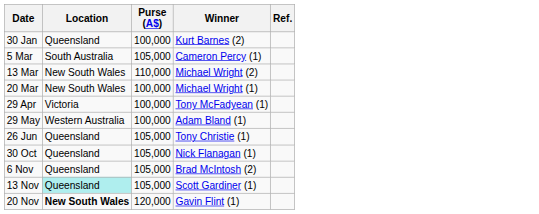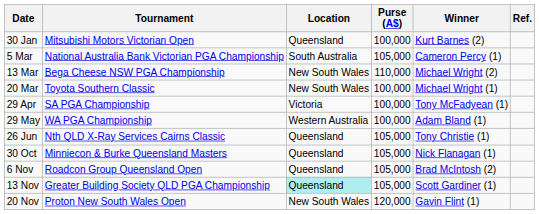 <table class="wikitable" style="font-size:95%">
 <tr>
 <th>Date</th>
+<th>Tournament</th>
 <th>Location</th>
 <th>Purse<br>(<a href='#'>A$</a>)</th>
 <th>Winner</th>
 <th>Ref.</th>
 </tr>
 <tr>
 <td>30 Jan</td>
+<td><a href='#'>Mitsubishi Motors Victorian Open</a></td>
 <td>Queensland</td>
 <td align=right>100,000</td>
 <td> <a href='#'>Kurt Barnes</a> (2)</td>
 <td></td>
 </tr>
 <tr>
 <td>5 Mar</td>
+<td><a href='#'>National Australia Bank Victorian PGA Championship</a></td>
 <td>South Australia</td>
 <td align=right>105,000</td>
 <td> <a href='#'>Cameron Percy</a> (1)</td>
 <td></td>
 </tr>
 <tr>
 <td>13 Mar</td>
+<td><a href='#'>Bega Cheese NSW PGA Championship</a></td>
 <td>New South Wales</td>
 <td align=right>110,000</td>
 <td> <a href='#'>Michael Wright</a> (2)</td>
 <td></td>
 </tr>
 <tr>
 <td>20 Mar</td>
+<td><a href='#'>Toyota Southern Classic</a></td>
 <td>New South Wales</td>
 <td align=right>100,000</td>
 <td> <a href='#'>Michael Wright</a> (1)</td>
 <td></td>
 </tr>
 <tr>
 <td>29 Apr</td>
+<td><a href='#'>SA PGA Championship</a></td>
 <td>Victoria</td>
 <td align=right>100,000</td>
 <td> <a href='#'>Tony McFadyean</a> (1)</td>
 <td></td>
 </tr>
 <tr>
 <td>29 May</td>
+<td><a href='#'>WA PGA Championship</a></td>
 <td>Western Australia</td>
 <td align=right>100,000</td>
 <td> <a href='#'>Adam Bland</a> (1)</td>
 <td></td>
 </tr>
 <tr>
 <td>26 Jun</td>
+<td><a href='#'>Nth QLD X-Ray Services Cairns Classic</a></td>
 <td>Queensland</td>
 <td align=right>105,000</td>
 <td> <a href='#'>Tony Christie</a> (1)</td>
 <td></td>
 </tr>
 <tr>
 <td>30 Oct</td>
+<td><a href='#'>Minniecon & Burke Queensland Masters</a></td>
 <td>Queensland</td>
 <td align=right>105,000</td>
 <td> <a href='#'>Nick Flanagan</a> (1)</td>
 <td></td>
 </tr>
 <tr>
 <td>6 Nov</td>
+<td><a href='#'>Roadcon Group Queensland Open</a></td>
 <td>Queensland</td>
 <td align=right>105,000</td>
 <td> <a href='#'>Brad McIntosh</a> (2)</td>
 <td></td>
 </tr>
 <tr>
 <td>13 Nov</td>
+<td><a href='#'>Greater Building Society QLD PGA Championship</a></td>
 <td style="background: paleturquoise;">Queensland</td>
 <td align=right>105,000</td>
 <td> <a href='#'>Scott Gardiner</a> (1)</td>
 <td></td>
 </tr>
 <tr>
 <td>20 Nov</td>
-<td><strong>New South Wales</strong></td>
+<td><a href='#'>Proton New South Wales Open</a></td>
+<td>New South Wales</td>
 <td align=right>120,000</td>
 <td> <a href='#'>Gavin Flint</a> (1)</td>
 <td></td>
 </tr>
 </table>
